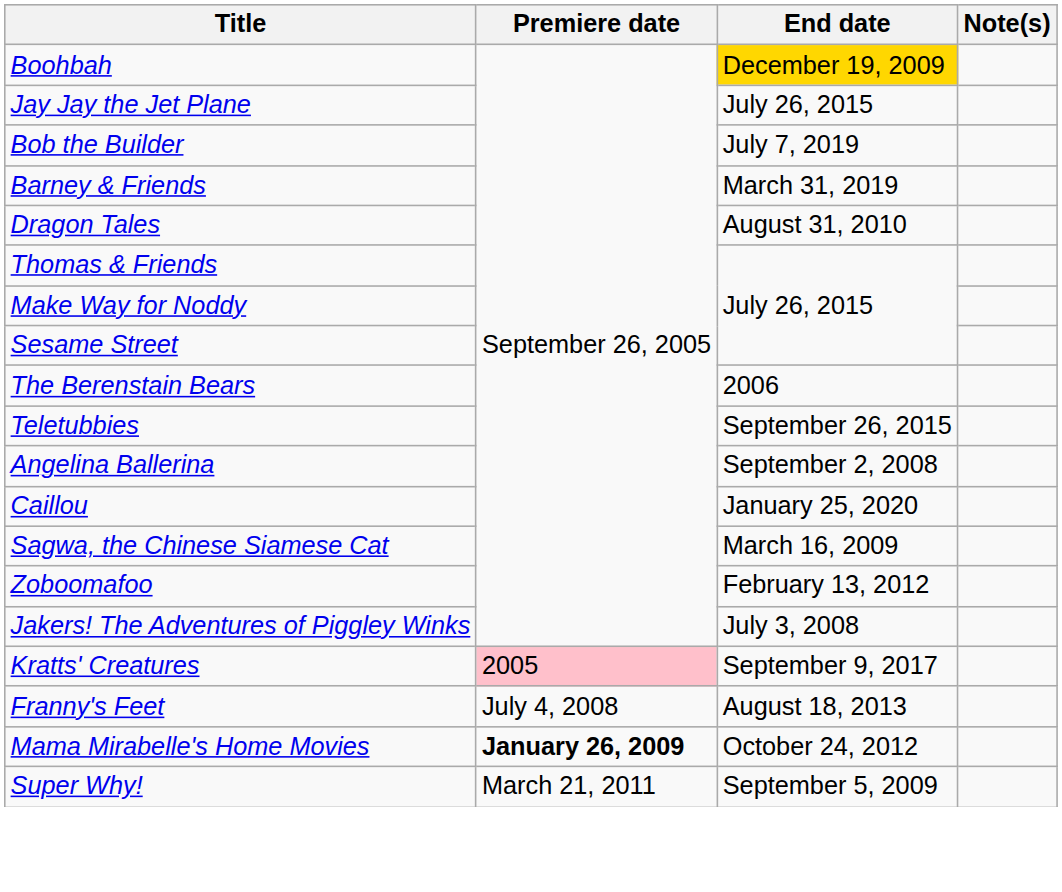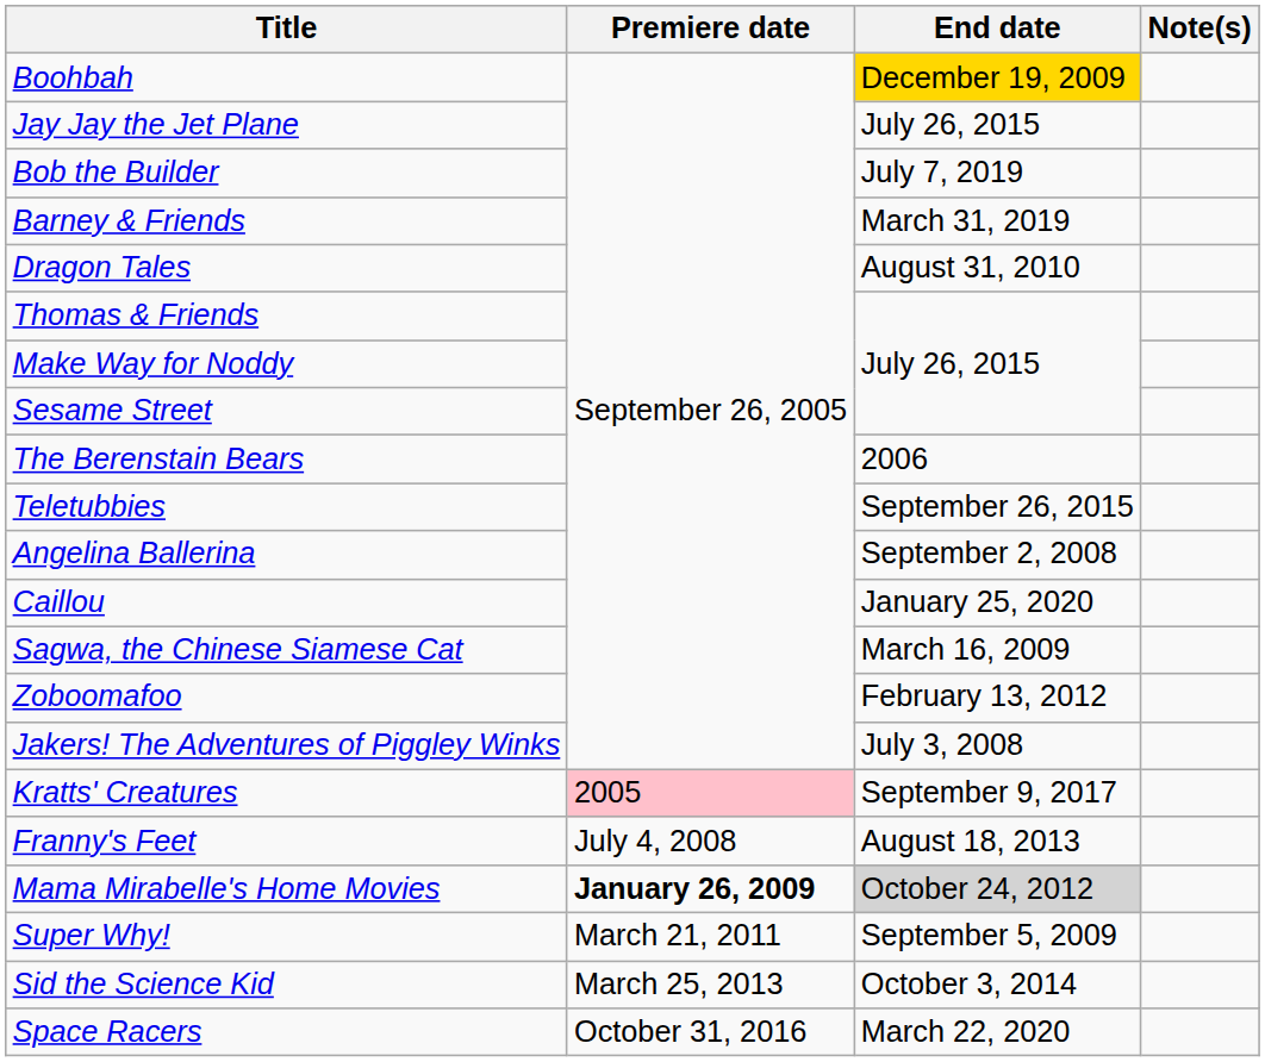 <table class="wikitable sortable">
 <tr>
 <th>Title</th>
 <th>Premiere date</th>
 <th>End date</th>
 <th>Note(s)</th>
 </tr>
 <tr>
 <td><em><a href='#'>Boohbah</a></em></td>
 <td rowspan=15>September 26, 2005</td>
 <td style="background: gold;">December 19, 2009</td>
 <td></td>
 </tr>
 <tr>
 <td><em><a href='#'>Jay Jay the Jet Plane</a></em></td>
 <td>July 26, 2015</td>
 <td></td>
 </tr>
 <tr>
 <td><em><a href='#'>Bob the Builder</a></em></td>
 <td>July 7, 2019</td>
 <td></td>
 </tr>
 <tr>
 <td><em><a href='#'>Barney & Friends</a></em></td>
 <td>March 31, 2019</td>
 <td></td>
 </tr>
 <tr>
 <td><em><a href='#'>Dragon Tales</a></em></td>
 <td>August 31, 2010</td>
 <td></td>
 </tr>
 <tr>
 <td><em><a href='#'>Thomas & Friends</a></em></td>
 <td rowspan=3>July 26, 2015</td>
 <td></td>
 </tr>
 <tr>
 <td><em><a href='#'>Make Way for Noddy</a></em></td>
 <td></td>
 </tr>
 <tr>
 <td><em><a href='#'>Sesame Street</a></em></td>
 <td></td>
 </tr>
 <tr>
 <td><em><a href='#'>The Berenstain Bears</a></em></td>
 <td>2006</td>
 <td></td>
 </tr>
 <tr>
 <td><em><a href='#'>Teletubbies</a></em></td>
 <td>September 26, 2015</td>
 <td></td>
 </tr>
 <tr>
 <td><em><a href='#'>Angelina Ballerina</a></em></td>
 <td>September 2, 2008</td>
 <td></td>
 </tr>
 <tr>
 <td><em><a href='#'>Caillou</a></em></td>
 <td>January 25, 2020</td>
 <td></td>
 </tr>
 <tr>
 <td><em><a href='#'>Sagwa, the Chinese Siamese Cat</a></em></td>
 <td>March 16, 2009</td>
 <td></td>
 </tr>
 <tr>
 <td><em><a href='#'>Zoboomafoo</a></em></td>
 <td>February 13, 2012</td>
 <td></td>
 </tr>
 <tr>
 <td><em><a href='#'>Jakers! The Adventures of Piggley Winks</a></em></td>
 <td>July 3, 2008</td>
 <td></td>
 </tr>
 <tr>
 <td><em><a href='#'>Kratts' Creatures</a></em></td>
 <td style="background: pink;">2005</td>
 <td>September 9, 2017</td>
 <td></td>
 </tr>
 <tr>
 <td><em><a href='#'>Franny's Feet</a></em></td>
 <td>July 4, 2008</td>
 <td>August 18, 2013</td>
 <td></td>
 </tr>
 <tr>
 <td><em><a href='#'>Mama Mirabelle's Home Movies</a></em></td>
 <td><strong>January 26, 2009</strong></td>
-<td>October 24, 2012</td>
+<td style="background: lightgrey;">October 24, 2012</td>
 <td></td>
 </tr>
 <tr>
 <td><em><a href='#'>Super Why!</a></em></td>
 <td>March 21, 2011</td>
 <td>September 5, 2009</td>
 <td></td>
 </tr>
+<tr>
+<td><em><a href='#'>Sid the Science Kid</a></em></td>
+<td>March 25, 2013</td>
+<td>October 3, 2014</td>
+<td></td>
+</tr>
+<tr>
+<td><em><a href='#'>Space Racers</a></em></td>
+<td>October 31, 2016</td>
+<td>March 22, 2020</td>
+<td></td>
+</tr>
 </table>
